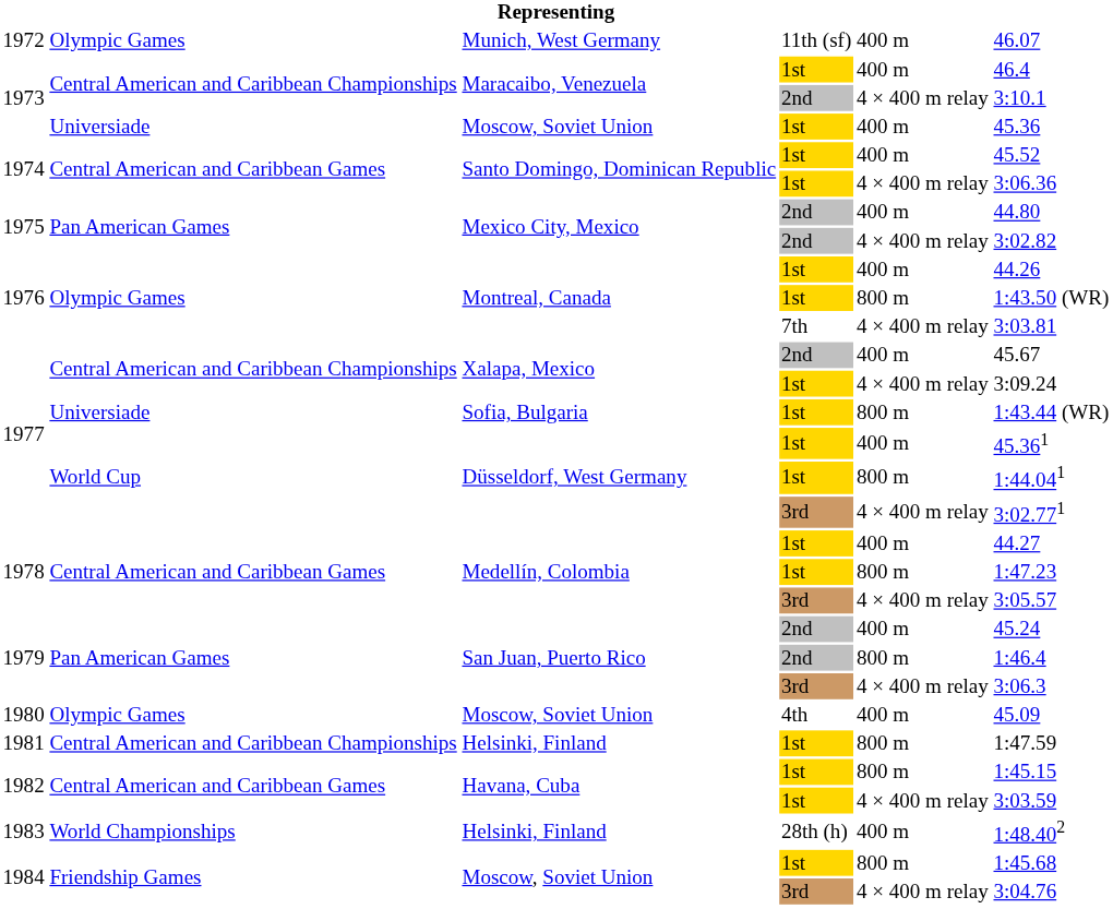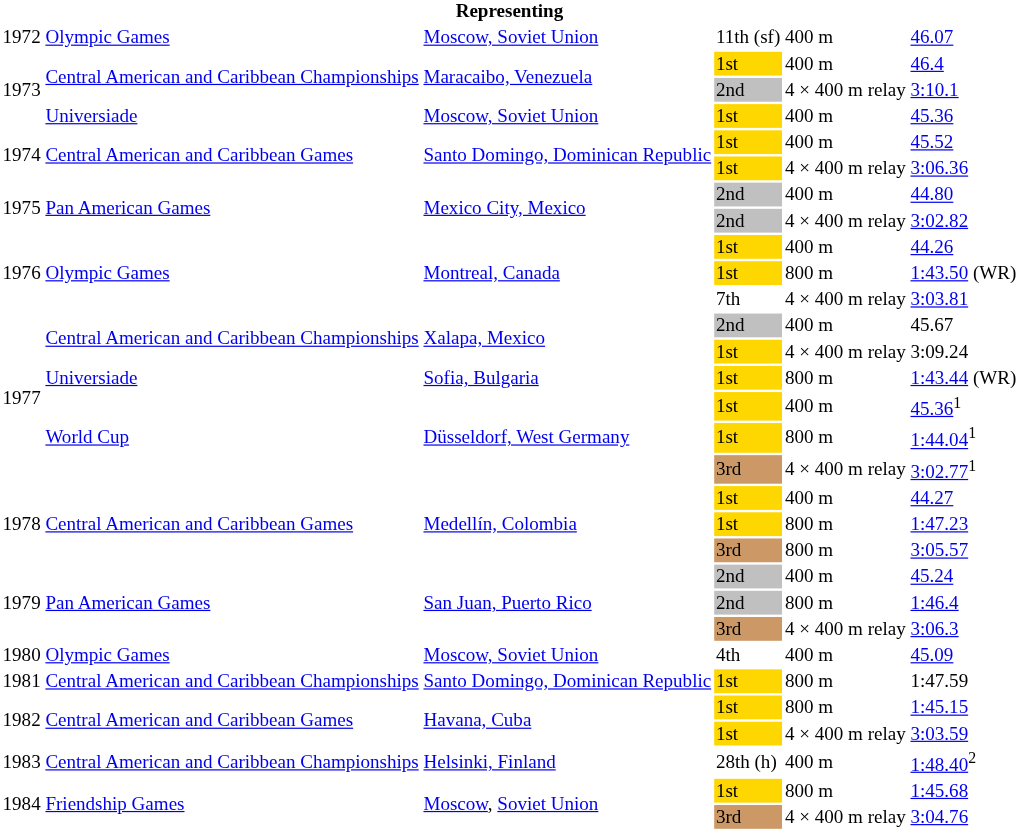 <table>
 <tr>
 <th colspan="6">Representing </th>
 </tr>
 <tr>
 <td>1972</td>
 <td><a href='#'>Olympic Games</a></td>
-<td><a href='#'>Munich, West Germany</a></td>
+<td><a href='#'>Moscow, Soviet Union</a></td>
 <td>11th (sf)</td>
 <td>400 m</td>
 <td><a href='#'>46.07</a></td>
 </tr>
 <tr>
 <td rowspan=3>1973</td>
 <td rowspan=2><a href='#'>Central American and Caribbean Championships</a></td>
 <td rowspan=2><a href='#'>Maracaibo, Venezuela</a></td>
 <td bgcolor=gold>1st</td>
 <td>400 m</td>
 <td><a href='#'>46.4</a></td>
 </tr>
 <tr>
 <td bgcolor=silver>2nd</td>
 <td>4 × 400 m relay</td>
 <td><a href='#'>3:10.1</a></td>
 </tr>
 <tr>
 <td><a href='#'>Universiade</a></td>
 <td><a href='#'>Moscow, Soviet Union</a></td>
 <td bgcolor=gold>1st</td>
 <td>400 m</td>
 <td><a href='#'>45.36</a></td>
 </tr>
 <tr>
 <td rowspan=2>1974</td>
 <td rowspan=2><a href='#'>Central American and Caribbean Games</a></td>
 <td rowspan=2><a href='#'>Santo Domingo, Dominican Republic</a></td>
 <td bgcolor=gold>1st</td>
 <td>400 m</td>
 <td><a href='#'>45.52</a></td>
 </tr>
 <tr>
 <td bgcolor=gold>1st</td>
 <td>4 × 400 m relay</td>
 <td><a href='#'>3:06.36</a></td>
 </tr>
 <tr>
 <td rowspan=2>1975</td>
 <td rowspan=2><a href='#'>Pan American Games</a></td>
 <td rowspan=2><a href='#'>Mexico City, Mexico</a></td>
 <td bgcolor=silver>2nd</td>
 <td>400 m</td>
 <td><a href='#'>44.80</a></td>
 </tr>
 <tr>
 <td bgcolor=silver>2nd</td>
 <td>4 × 400 m relay</td>
 <td><a href='#'>3:02.82</a></td>
 </tr>
 <tr>
 <td rowspan=3>1976</td>
 <td rowspan=3><a href='#'>Olympic Games</a></td>
 <td rowspan=3><a href='#'>Montreal, Canada</a></td>
 <td bgcolor=gold>1st</td>
 <td>400 m</td>
 <td><a href='#'>44.26</a></td>
 </tr>
 <tr>
 <td bgcolor=gold>1st</td>
 <td>800 m</td>
 <td><a href='#'>1:43.50</a> (WR)</td>
 </tr>
 <tr>
 <td>7th</td>
 <td>4 × 400 m relay</td>
 <td><a href='#'>3:03.81</a></td>
 </tr>
 <tr>
 <td rowspan=6>1977</td>
 <td rowspan=2><a href='#'>Central American and Caribbean Championships</a></td>
 <td rowspan=2><a href='#'>Xalapa, Mexico</a></td>
 <td bgcolor=silver>2nd</td>
 <td>400 m</td>
 <td>45.67</td>
 </tr>
 <tr>
 <td bgcolor=gold>1st</td>
 <td>4 × 400 m relay</td>
 <td>3:09.24</td>
 </tr>
 <tr>
 <td><a href='#'>Universiade</a></td>
 <td><a href='#'>Sofia, Bulgaria</a></td>
 <td bgcolor=gold>1st</td>
 <td>800 m</td>
 <td><a href='#'>1:43.44</a> (WR)</td>
 </tr>
 <tr>
 <td rowspan=3><a href='#'>World Cup</a></td>
 <td rowspan=3><a href='#'>Düsseldorf, West Germany</a></td>
 <td bgcolor=gold>1st</td>
 <td>400 m</td>
 <td><a href='#'>45.36</a><sup>1</sup></td>
 </tr>
 <tr>
 <td bgcolor=gold>1st</td>
 <td>800 m</td>
 <td><a href='#'>1:44.04</a><sup>1</sup></td>
 </tr>
 <tr>
 <td bgcolor=cc9966>3rd</td>
 <td>4 × 400 m relay</td>
 <td><a href='#'>3:02.77</a><sup>1</sup></td>
 </tr>
 <tr>
 <td rowspan=3>1978</td>
 <td rowspan=3><a href='#'>Central American and Caribbean Games</a></td>
 <td rowspan=3><a href='#'>Medellín, Colombia</a></td>
 <td bgcolor=gold>1st</td>
 <td>400 m</td>
 <td><a href='#'>44.27</a></td>
 </tr>
 <tr>
 <td bgcolor=gold>1st</td>
 <td>800 m</td>
 <td><a href='#'>1:47.23</a></td>
 </tr>
 <tr>
 <td bgcolor=cc9966>3rd</td>
-<td>4 × 400 m relay</td>
+<td>800 m</td>
 <td><a href='#'>3:05.57</a></td>
 </tr>
 <tr>
 <td rowspan=3>1979</td>
 <td rowspan=3><a href='#'>Pan American Games</a></td>
 <td rowspan=3><a href='#'>San Juan, Puerto Rico</a></td>
 <td bgcolor=silver>2nd</td>
 <td>400 m</td>
 <td><a href='#'>45.24</a></td>
 </tr>
 <tr>
 <td bgcolor=silver>2nd</td>
 <td>800 m</td>
 <td><a href='#'>1:46.4</a></td>
 </tr>
 <tr>
 <td bgcolor=cc9966>3rd</td>
 <td>4 × 400 m relay</td>
 <td><a href='#'>3:06.3</a></td>
 </tr>
 <tr>
 <td>1980</td>
 <td><a href='#'>Olympic Games</a></td>
 <td><a href='#'>Moscow, Soviet Union</a></td>
 <td>4th</td>
 <td>400 m</td>
 <td><a href='#'>45.09</a></td>
 </tr>
 <tr>
 <td>1981</td>
 <td><a href='#'>Central American and Caribbean Championships</a></td>
-<td><a href='#'>Helsinki, Finland</a></td>
+<td><a href='#'>Santo Domingo, Dominican Republic</a></td>
 <td bgcolor=gold>1st</td>
 <td>800 m</td>
 <td>1:47.59</td>
 </tr>
 <tr>
 <td rowspan=2>1982</td>
 <td rowspan=2><a href='#'>Central American and Caribbean Games</a></td>
 <td rowspan=2><a href='#'>Havana, Cuba</a></td>
 <td bgcolor=gold>1st</td>
 <td>800 m</td>
 <td><a href='#'>1:45.15</a></td>
 </tr>
 <tr>
 <td bgcolor=gold>1st</td>
 <td>4 × 400 m relay</td>
 <td><a href='#'>3:03.59</a></td>
 </tr>
 <tr>
 <td>1983</td>
-<td><a href='#'>World Championships</a></td>
+<td><a href='#'>Central American and Caribbean Championships</a></td>
 <td><a href='#'>Helsinki, Finland</a></td>
 <td>28th (h)</td>
 <td>400 m</td>
 <td><a href='#'>1:48.40</a><sup>2</sup></td>
 </tr>
 <tr>
 <td rowspan=2>1984</td>
 <td rowspan=2><a href='#'>Friendship Games</a></td>
 <td rowspan=2><a href='#'>Moscow</a>, <a href='#'>Soviet Union</a></td>
 <td bgcolor=gold>1st</td>
 <td>800 m</td>
 <td><a href='#'>1:45.68</a></td>
 </tr>
 <tr>
 <td bgcolor=cc9966>3rd</td>
 <td>4 × 400 m relay</td>
 <td><a href='#'>3:04.76</a></td>
 </tr>
 </table>
